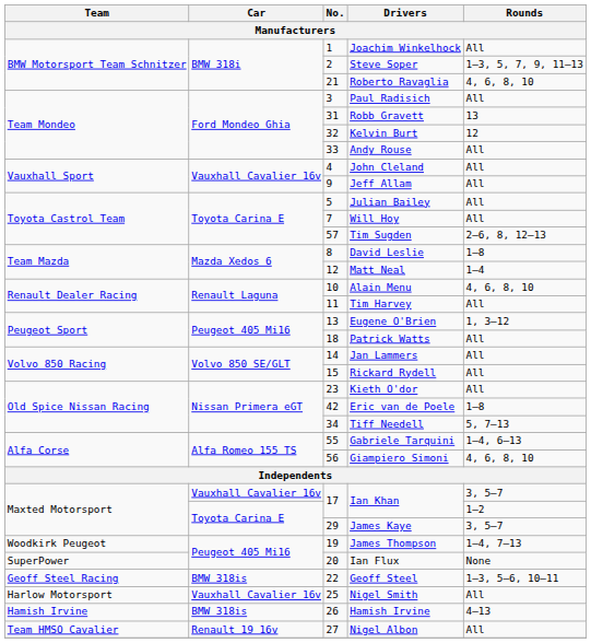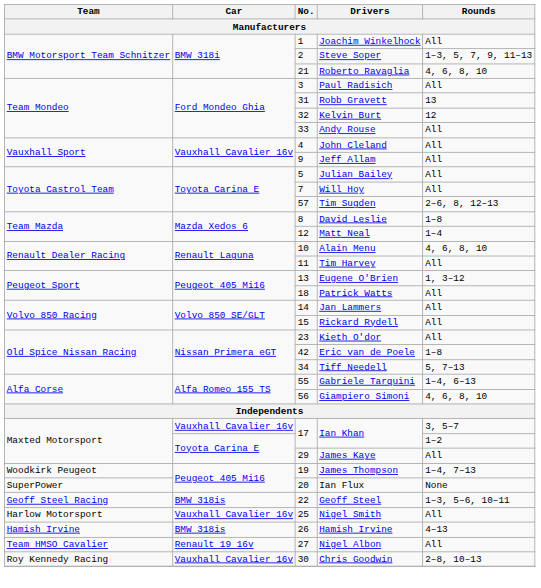 <table class="wikitable sortable" style="font-size: 85%">
 <tr>
 <th>Team</th>
 <th>Car</th>
 <th>No.</th>
 <th>Drivers</th>
 <th>Rounds</th>
 </tr>
 <tr>
 <th colspan=5>Manufacturers</th>
 </tr>
 <tr>
 <td rowspan=3 nowrap> <a href='#'>BMW Motorsport Team Schnitzer</a></td>
 <td rowspan=3><a href='#'>BMW 318i</a></td>
 <td>1</td>
 <td nowrap> <a href='#'>Joachim Winkelhock</a></td>
 <td>All</td>
 </tr>
 <tr>
 <td>2</td>
 <td> <a href='#'>Steve Soper</a></td>
 <td nowrap>1–3, 5, 7, 9, 11–13</td>
 </tr>
 <tr>
 <td>21</td>
 <td> <a href='#'>Roberto Ravaglia</a></td>
 <td>4, 6, 8, 10</td>
 </tr>
 <tr>
 <td rowspan=4> <a href='#'>Team Mondeo</a></td>
 <td rowspan=4><a href='#'>Ford Mondeo Ghia</a></td>
 <td>3</td>
 <td> <a href='#'>Paul Radisich</a></td>
 <td>All</td>
 </tr>
 <tr>
 <td>31</td>
 <td> <a href='#'>Robb Gravett</a></td>
 <td>13</td>
 </tr>
 <tr>
 <td>32</td>
 <td> <a href='#'>Kelvin Burt</a></td>
 <td>12</td>
 </tr>
 <tr>
 <td>33</td>
 <td> <a href='#'>Andy Rouse</a></td>
 <td>All</td>
 </tr>
 <tr>
 <td rowspan=2> <a href='#'>Vauxhall Sport</a></td>
 <td rowspan=2 nowrap><a href='#'>Vauxhall Cavalier 16v</a></td>
 <td>4</td>
 <td> <a href='#'>John Cleland</a></td>
 <td>All</td>
 </tr>
 <tr>
 <td>9</td>
 <td> <a href='#'>Jeff Allam</a></td>
 <td>All</td>
 </tr>
 <tr>
 <td rowspan=3> <a href='#'>Toyota Castrol Team</a></td>
 <td rowspan=3><a href='#'>Toyota Carina E</a></td>
 <td>5</td>
 <td> <a href='#'>Julian Bailey</a></td>
 <td>All</td>
 </tr>
 <tr>
 <td>7</td>
 <td> <a href='#'>Will Hoy</a></td>
 <td>All</td>
 </tr>
 <tr>
 <td>57</td>
 <td> <a href='#'>Tim Sugden</a></td>
 <td>2–6, 8, 12–13</td>
 </tr>
 <tr>
 <td rowspan=2> <a href='#'>Team Mazda</a></td>
 <td rowspan=2><a href='#'>Mazda Xedos 6</a></td>
 <td>8</td>
 <td> <a href='#'>David Leslie</a></td>
 <td>1–8</td>
 </tr>
 <tr>
 <td>12</td>
 <td> <a href='#'>Matt Neal</a></td>
 <td>1–4</td>
 </tr>
 <tr>
 <td rowspan=2> <a href='#'>Renault Dealer Racing</a></td>
 <td rowspan=2><a href='#'>Renault Laguna</a></td>
 <td>10</td>
 <td> <a href='#'>Alain Menu</a></td>
 <td>4, 6, 8, 10</td>
 </tr>
 <tr>
 <td>11</td>
 <td> <a href='#'>Tim Harvey</a></td>
 <td>All</td>
 </tr>
 <tr>
 <td rowspan=2> <a href='#'>Peugeot Sport</a></td>
 <td rowspan=2><a href='#'>Peugeot 405 Mi16</a></td>
 <td>13</td>
 <td> <a href='#'>Eugene O'Brien</a></td>
 <td>1, 3–12</td>
 </tr>
 <tr>
 <td>18</td>
 <td> <a href='#'>Patrick Watts</a></td>
 <td>All</td>
 </tr>
 <tr>
 <td rowspan=2> <a href='#'>Volvo 850 Racing</a></td>
 <td rowspan=2><a href='#'>Volvo 850 SE/GLT</a></td>
 <td>14</td>
 <td> <a href='#'>Jan Lammers</a></td>
 <td>All</td>
 </tr>
 <tr>
 <td>15</td>
 <td> <a href='#'>Rickard Rydell</a></td>
 <td>All</td>
 </tr>
 <tr>
 <td rowspan=3> <a href='#'>Old Spice Nissan Racing</a></td>
 <td rowspan=3><a href='#'>Nissan Primera eGT</a></td>
 <td>23</td>
 <td> <a href='#'>Kieth O'dor</a></td>
 <td>All</td>
 </tr>
 <tr>
 <td>42</td>
 <td> <a href='#'>Eric van de Poele</a></td>
 <td>1–8</td>
 </tr>
 <tr>
 <td>34</td>
 <td> <a href='#'>Tiff Needell</a></td>
 <td>5, 7–13</td>
 </tr>
 <tr>
 <td rowspan=2> <a href='#'>Alfa Corse</a></td>
 <td rowspan=2><a href='#'>Alfa Romeo 155 TS</a></td>
 <td>55</td>
 <td> <a href='#'>Gabriele Tarquini</a></td>
 <td>1–4, 6–13</td>
 </tr>
 <tr>
 <td>56</td>
 <td> <a href='#'>Giampiero Simoni</a></td>
 <td>4, 6, 8, 10</td>
 </tr>
 <tr>
 <th colspan=5>Independents</th>
 </tr>
 <tr>
 <td rowspan=3> Maxted Motorsport</td>
 <td><a href='#'>Vauxhall Cavalier 16v</a></td>
 <td rowspan=2>17</td>
 <td rowspan=2> <a href='#'>Ian Khan</a></td>
 <td>3, 5–7</td>
 </tr>
 <tr>
 <td rowspan=2><a href='#'>Toyota Carina E</a></td>
 <td>1–2</td>
 </tr>
 <tr>
 <td>29</td>
 <td> <a href='#'>James Kaye</a></td>
-<td>3, 5–7</td>
+<td>All</td>
 </tr>
 <tr>
 <td> Woodkirk Peugeot</td>
 <td rowspan="2"><a href='#'>Peugeot 405 Mi16</a></td>
 <td>19</td>
 <td> <a href='#'>James Thompson</a></td>
 <td>1–4, 7–13</td>
 </tr>
 <tr>
 <td>SuperPower</td>
 <td>20</td>
 <td> Ian Flux</td>
 <td>None</td>
 </tr>
 <tr>
 <td> <a href='#'>Geoff Steel Racing</a></td>
 <td><a href='#'>BMW 318is</a></td>
 <td>22</td>
 <td> <a href='#'>Geoff Steel</a></td>
 <td>1–3, 5–6, 10–11</td>
 </tr>
 <tr>
 <td> Harlow Motorsport</td>
 <td><a href='#'>Vauxhall Cavalier 16v</a></td>
 <td>25</td>
 <td> <a href='#'>Nigel Smith</a></td>
 <td>All</td>
 </tr>
 <tr>
 <td> <a href='#'>Hamish Irvine</a></td>
 <td><a href='#'>BMW 318is</a></td>
 <td>26</td>
 <td> <a href='#'>Hamish Irvine</a></td>
 <td>4–13</td>
 </tr>
 <tr>
 <td> <a href='#'>Team HMSO Cavalier</a></td>
 <td><a href='#'>Renault 19 16v</a></td>
 <td>27</td>
 <td> <a href='#'>Nigel Albon</a></td>
 <td>All</td>
 </tr>
 <tr>
+<td>  Roy Kennedy Racing</td>
+<td><a href='#'>Vauxhall Cavalier 16v</a></td>
+<td>30</td>
+<td> <a href='#'>Chris Goodwin</a></td>
+<td>2–8, 10–13</td>
+</tr>
+<tr>
 </tr>
 </table>
